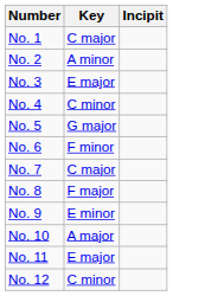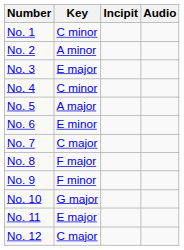 <table class="wikitable">
 <tr>
 <th>Number</th>
 <th>Key</th>
 <th>Incipit</th>
+<th>Audio</th>
 </tr>
 <tr>
 <td><a href='#'>No. 1</a></td>
-<td><a href='#'>C major</a></td>
+<td><a href='#'>C minor</a></td>
+<td></td>
 <td></td>
 </tr>
 <tr>
 <td><a href='#'>No. 2</a></td>
 <td><a href='#'>A minor</a></td>
 <td></td>
+<td></td>
 </tr>
 <tr>
 <td><a href='#'>No. 3</a></td>
 <td><a href='#'>E major</a></td>
+<td></td>
 <td></td>
 </tr>
 <tr>
 <td><a href='#'>No. 4</a></td>
 <td><a href='#'>C minor</a></td>
 <td></td>
+<td></td>
 </tr>
 <tr>
 <td><a href='#'>No. 5</a></td>
-<td><a href='#'>G major</a></td>
+<td><a href='#'>A major</a></td>
+<td></td>
 <td></td>
 </tr>
 <tr>
 <td><a href='#'>No. 6</a></td>
-<td><a href='#'>F minor</a></td>
+<td><a href='#'>E minor</a></td>
+<td></td>
 <td></td>
 </tr>
 <tr>
 <td><a href='#'>No. 7</a></td>
 <td><a href='#'>C major</a></td>
 <td></td>
+<td></td>
 </tr>
 <tr>
 <td><a href='#'>No. 8</a></td>
 <td><a href='#'>F major</a></td>
 <td></td>
+<td></td>
 </tr>
 <tr>
 <td><a href='#'>No. 9</a></td>
-<td><a href='#'>E minor</a></td>
+<td><a href='#'>F minor</a></td>
+<td></td>
 <td></td>
 </tr>
 <tr>
 <td><a href='#'>No. 10</a></td>
-<td><a href='#'>A major</a></td>
+<td><a href='#'>G major</a></td>
+<td></td>
 <td></td>
 </tr>
 <tr>
 <td><a href='#'>No. 11</a></td>
 <td><a href='#'>E major</a></td>
 <td></td>
+<td></td>
 </tr>
 <tr>
 <td><a href='#'>No. 12</a></td>
-<td><a href='#'>C minor</a></td>
+<td><a href='#'>C major</a></td>
+<td></td>
 <td></td>
 </tr>
 </table>
